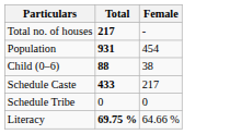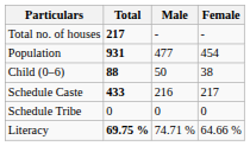 <table class="wikitable">
 <tr>
 <th>Particulars</th>
 <th>Total</th>
+<th>Male</th>
 <th>Female</th>
 </tr>
 <tr>
 <td>Total no. of houses</td>
 <td><strong>217</strong></td>
 <td>-</td>
+<td>-</td>
 </tr>
 <tr>
 <td>Population</td>
 <td><strong>931</strong></td>
+<td>477</td>
 <td>454</td>
 </tr>
 <tr>
 <td>Child (0–6)</td>
 <td><strong>88</strong></td>
+<td>50</td>
 <td>38</td>
 </tr>
 <tr>
 <td>Schedule Caste</td>
 <td><strong>433</strong></td>
+<td>216</td>
 <td>217</td>
 </tr>
 <tr>
 <td>Schedule Tribe</td>
 <td>0</td>
 <td>0</td>
+<td>0</td>
 </tr>
 <tr>
 <td>Literacy</td>
 <td><strong>69.75 %</strong></td>
+<td>74.71 %</td>
 <td>64.66 %</td>
 </tr>
 </table>
